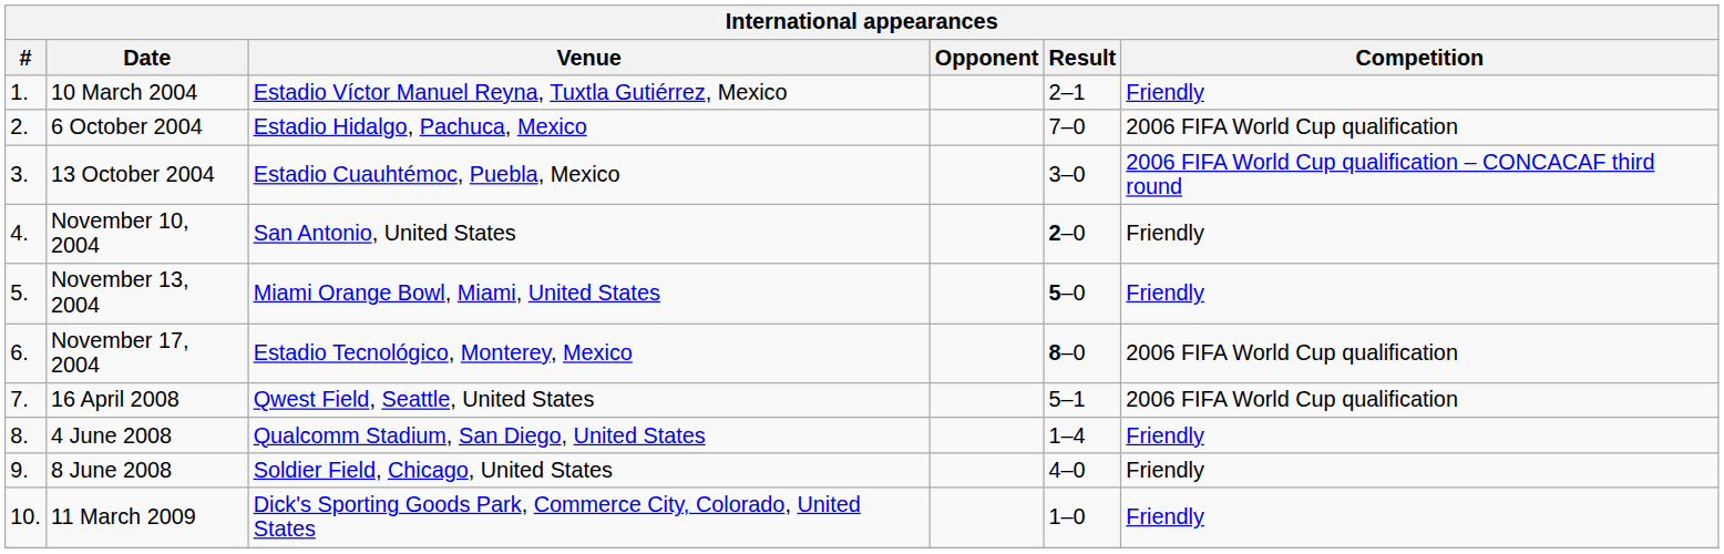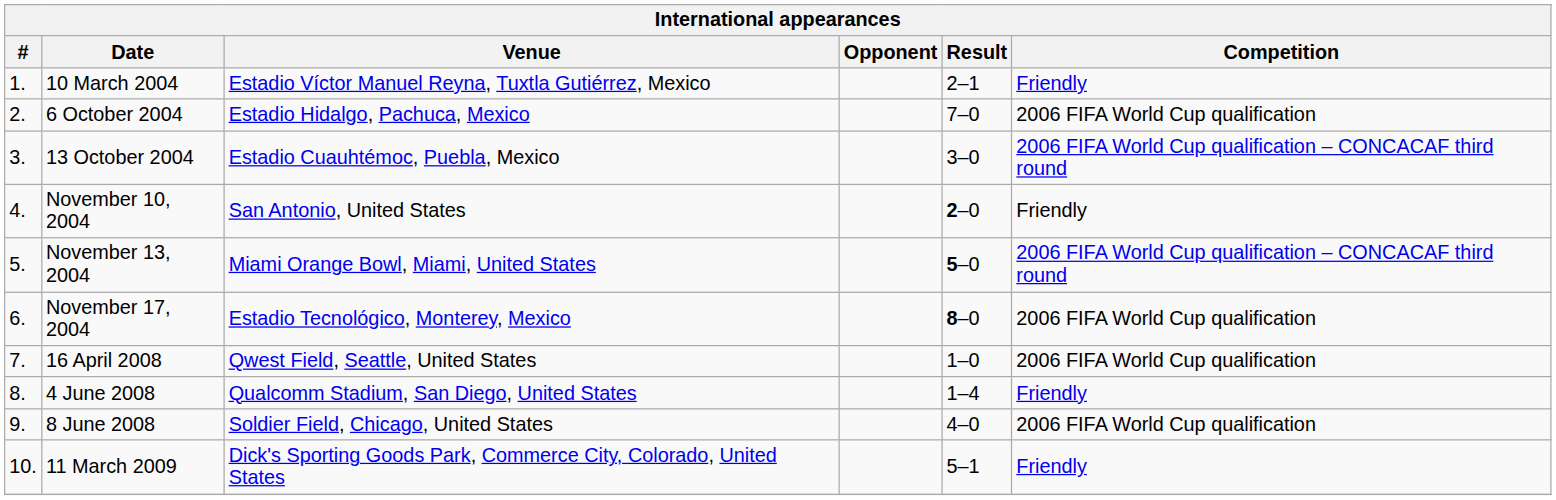 <table class="wikitable collapsible collapsed" style="font-size:100%">
 <tr>
 <th colspan="10"><strong>International appearances</strong></th>
 </tr>
 <tr>
 <th>#</th>
 <th>Date</th>
 <th>Venue</th>
 <th>Opponent</th>
 <th>Result</th>
 <th>Competition</th>
 </tr>
 <tr>
 <td>1.</td>
 <td>10 March 2004</td>
 <td><a href='#'>Estadio Víctor Manuel Reyna</a>, <a href='#'>Tuxtla Gutiérrez</a>, Mexico</td>
 <td></td>
 <td>2–1</td>
 <td><a href='#'>Friendly</a></td>
 </tr>
 <tr>
 <td>2.</td>
 <td>6 October 2004</td>
 <td><a href='#'>Estadio Hidalgo</a>, <a href='#'>Pachuca</a>, <a href='#'>Mexico</a></td>
 <td></td>
 <td>7–0</td>
 <td>2006 FIFA World Cup qualification</td>
 </tr>
 <tr>
 <td>3.</td>
 <td>13 October 2004</td>
 <td><a href='#'>Estadio Cuauhtémoc</a>, <a href='#'>Puebla</a>, Mexico</td>
 <td></td>
 <td>3–0</td>
 <td><a href='#'>2006 FIFA World Cup qualification – CONCACAF third round</a></td>
 </tr>
 <tr>
 <td>4.</td>
 <td>November 10, 2004</td>
 <td><a href='#'>San Antonio</a>, United States</td>
 <td></td>
 <td><strong>2</strong>–0</td>
 <td>Friendly</td>
 </tr>
 <tr>
 <td>5.</td>
 <td>November 13, 2004</td>
 <td><a href='#'>Miami Orange Bowl</a>, <a href='#'>Miami</a>, <a href='#'>United States</a></td>
 <td></td>
 <td><strong>5</strong>–0</td>
-<td><a href='#'>Friendly</a></td>
+<td><a href='#'>2006 FIFA World Cup qualification – CONCACAF third round</a></td>
 </tr>
 <tr>
 <td>6.</td>
 <td>November 17, 2004</td>
 <td><a href='#'>Estadio Tecnológico</a>, <a href='#'>Monterey</a>, <a href='#'>Mexico</a></td>
 <td></td>
 <td><strong>8</strong>–0</td>
 <td>2006 FIFA World Cup qualification</td>
 </tr>
 <tr>
 <td>7.</td>
 <td>16 April 2008</td>
 <td><a href='#'>Qwest Field</a>, <a href='#'>Seattle</a>, United States</td>
 <td></td>
-<td>5–1</td>
+<td>1–0</td>
 <td>2006 FIFA World Cup qualification</td>
 </tr>
 <tr>
 <td>8.</td>
 <td>4 June 2008</td>
 <td><a href='#'>Qualcomm Stadium</a>, <a href='#'>San Diego</a>, <a href='#'>United States</a></td>
 <td></td>
 <td>1–4</td>
 <td><a href='#'>Friendly</a></td>
 </tr>
 <tr>
 <td>9.</td>
 <td>8 June 2008</td>
 <td><a href='#'>Soldier Field</a>, <a href='#'>Chicago</a>, United States</td>
 <td></td>
 <td>4–0</td>
-<td>Friendly</td>
+<td>2006 FIFA World Cup qualification</td>
 </tr>
 <tr>
 <td>10.</td>
 <td>11 March 2009</td>
 <td><a href='#'>Dick's Sporting Goods Park</a>, <a href='#'>Commerce City, Colorado</a>, <a href='#'>United States</a></td>
 <td></td>
-<td>1–0</td>
+<td>5–1</td>
 <td><a href='#'>Friendly</a></td>
 </tr>
 <tr>
 </tr>
 </table>
